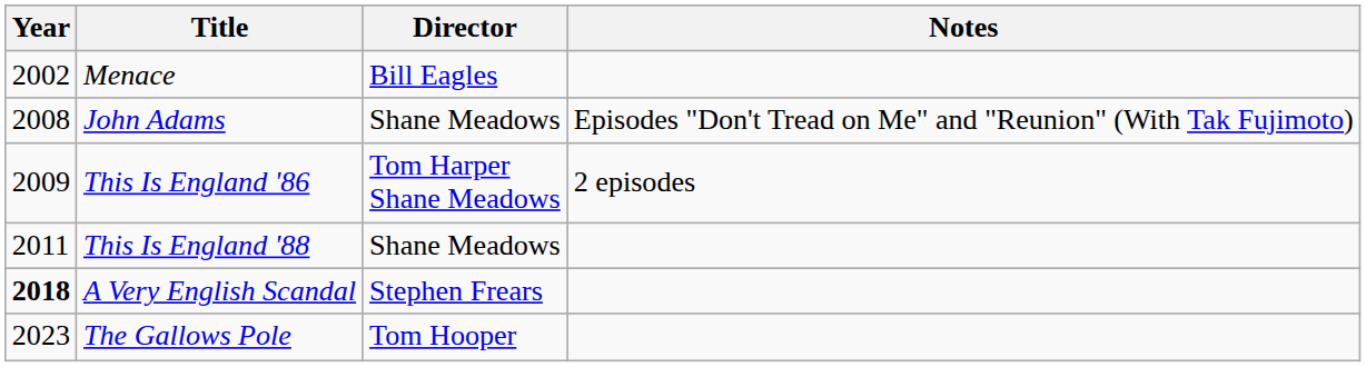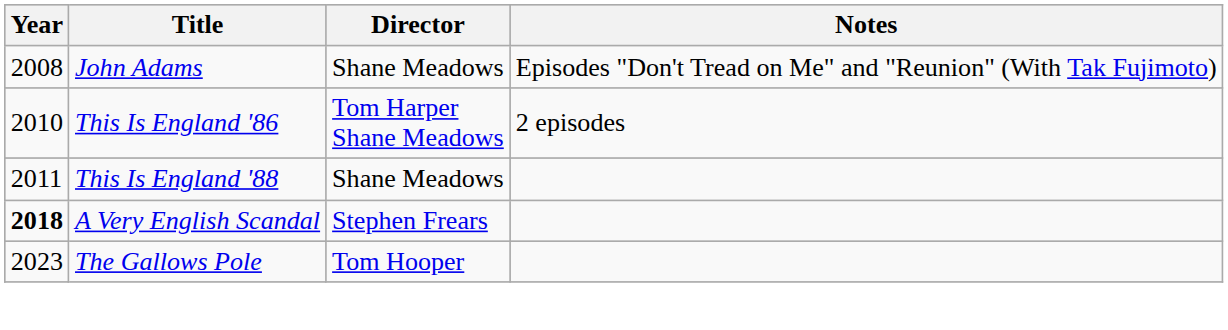 <table class="wikitable">
 <tr>
 <th>Year</th>
 <th>Title</th>
 <th>Director</th>
 <th>Notes</th>
 </tr>
 <tr>
-<td>2002</td>
-<td><em>Menace</em></td>
-<td><a href='#'>Bill Eagles</a></td>
-<td></td>
-</tr>
-<tr>
 <td>2008</td>
 <td><em><a href='#'>John Adams</a></em></td>
 <td>Shane Meadows</td>
 <td>Episodes "Don't Tread on Me" and "Reunion" (With <a href='#'>Tak Fujimoto</a>)</td>
 </tr>
 <tr>
-<td>2009</td>
+<td>2010</td>
 <td><em><a href='#'>This Is England '86</a></em></td>
 <td><a href='#'>Tom Harper</a><br><a href='#'>Shane Meadows</a></td>
 <td>2 episodes</td>
 </tr>
 <tr>
 <td>2011</td>
 <td><em><a href='#'>This Is England '88</a></em></td>
 <td>Shane Meadows</td>
 <td></td>
 </tr>
 <tr>
 <td><strong>2018</strong></td>
 <td><em><a href='#'>A Very English Scandal</a></em></td>
 <td><a href='#'>Stephen Frears</a></td>
 <td></td>
 </tr>
 <tr>
 <td>2023</td>
 <td><em><a href='#'>The Gallows Pole</a></em></td>
 <td><a href='#'>Tom Hooper</a></td>
 <td></td>
 </tr>
 </table>
